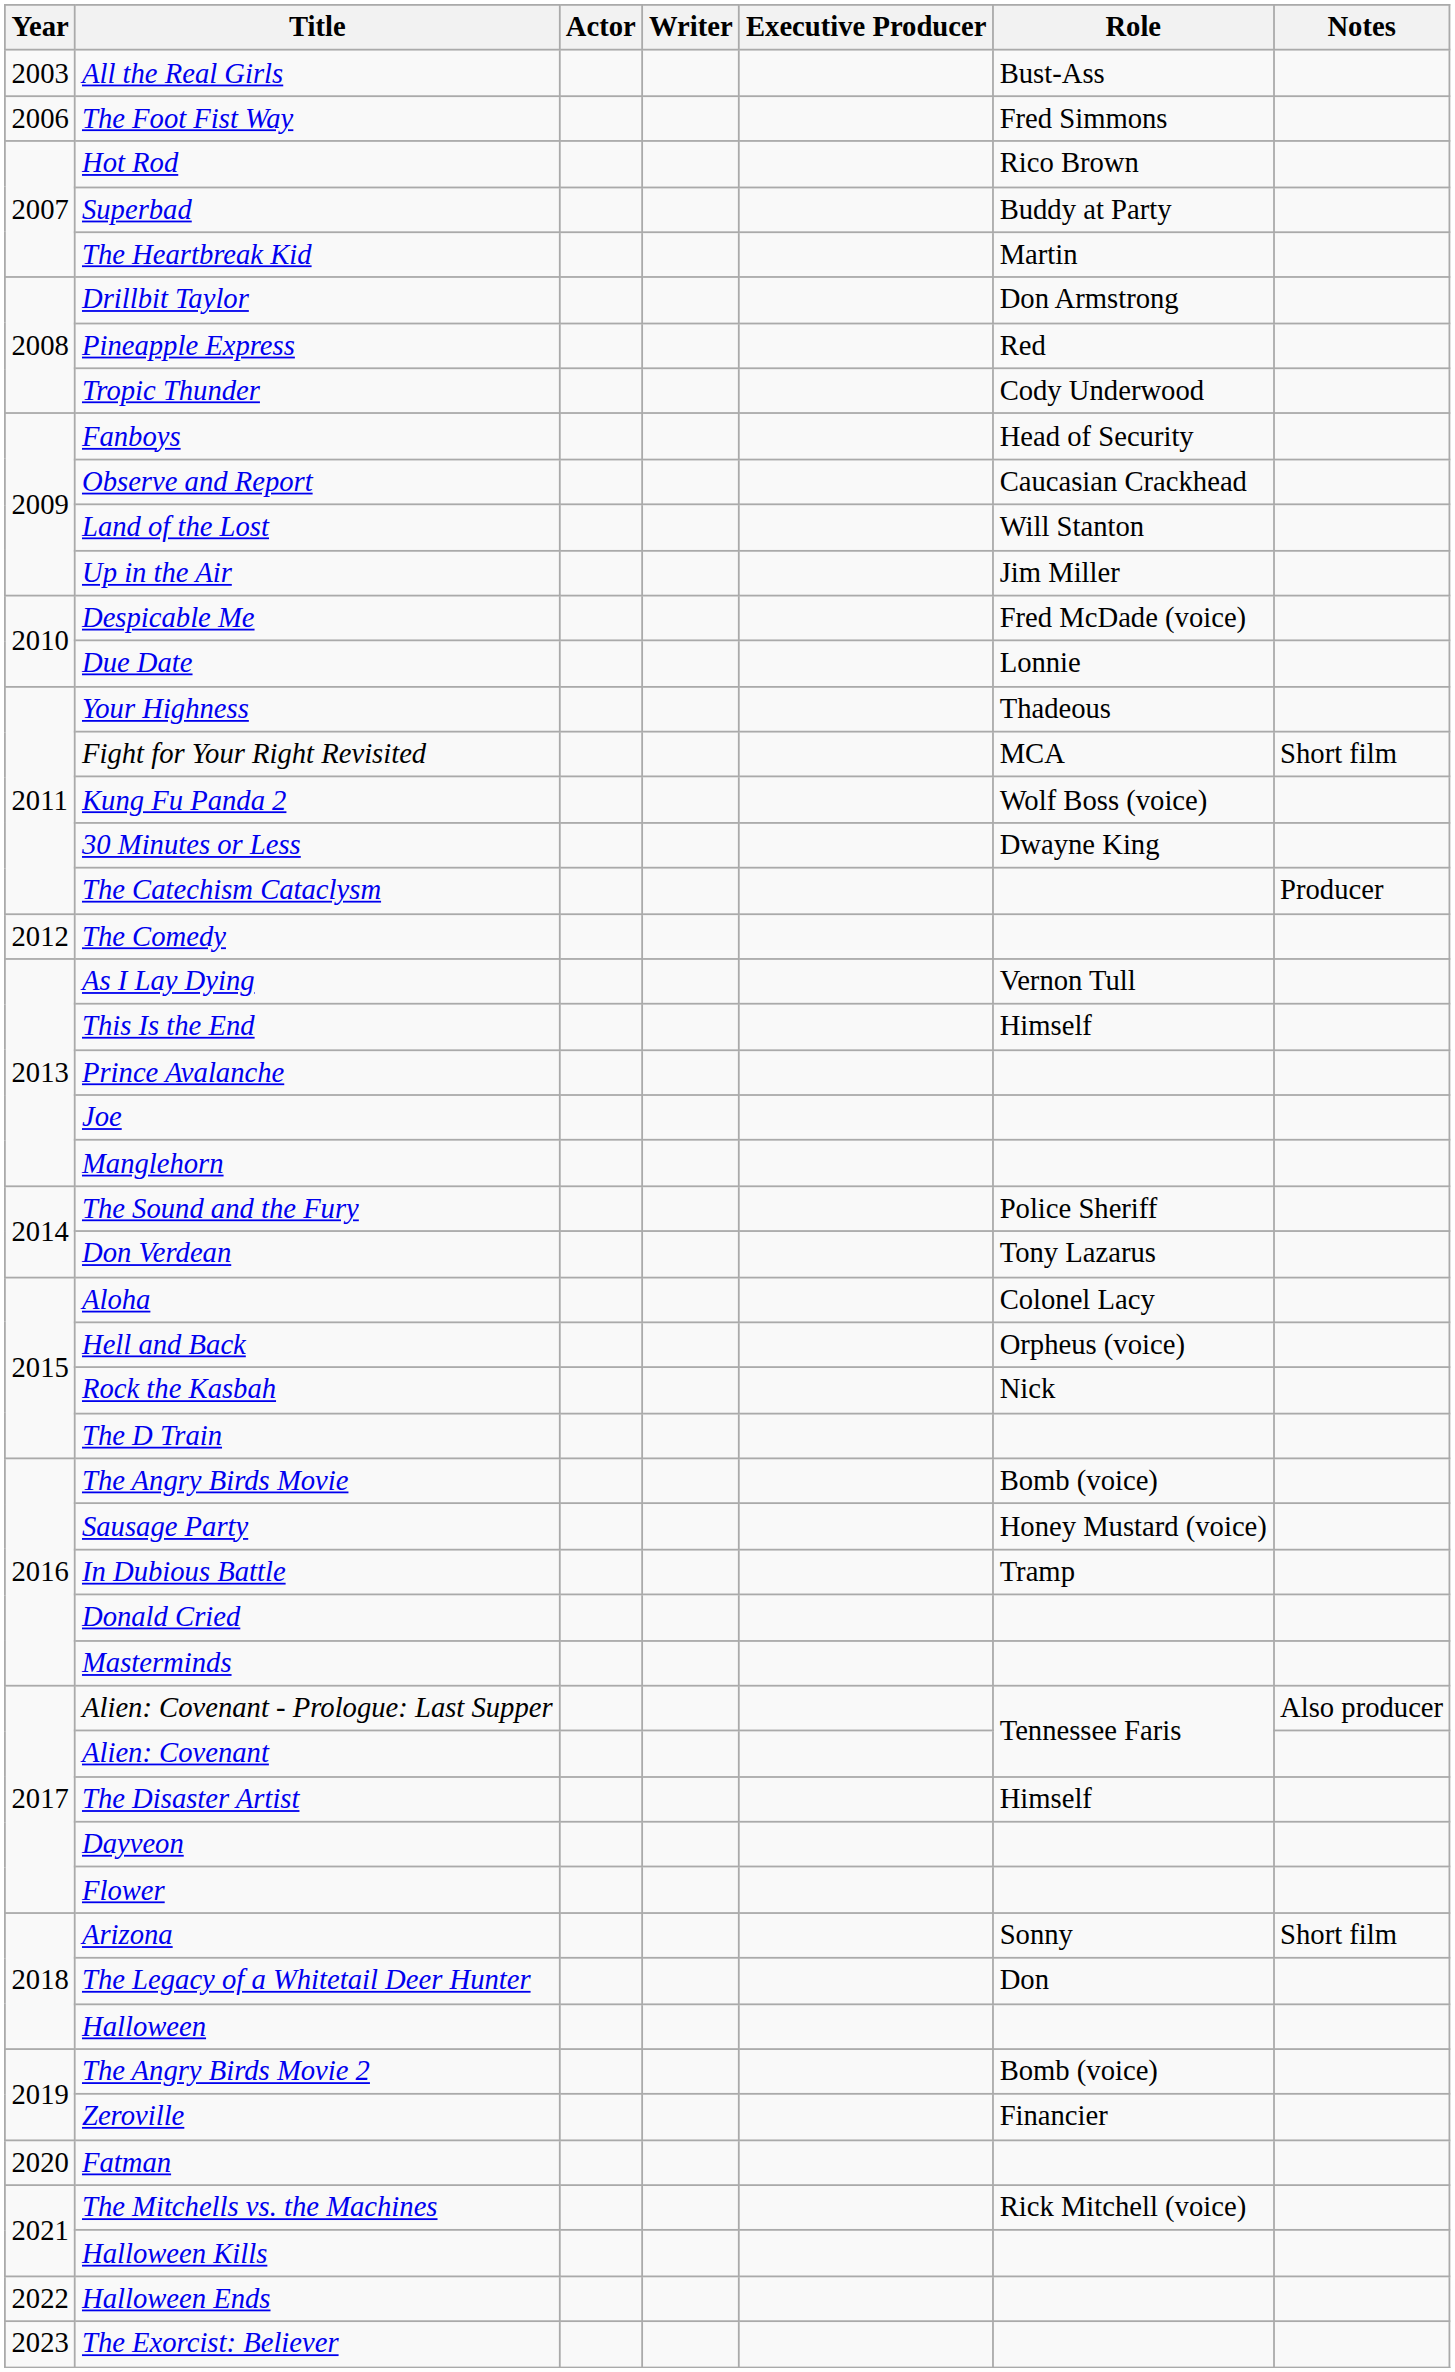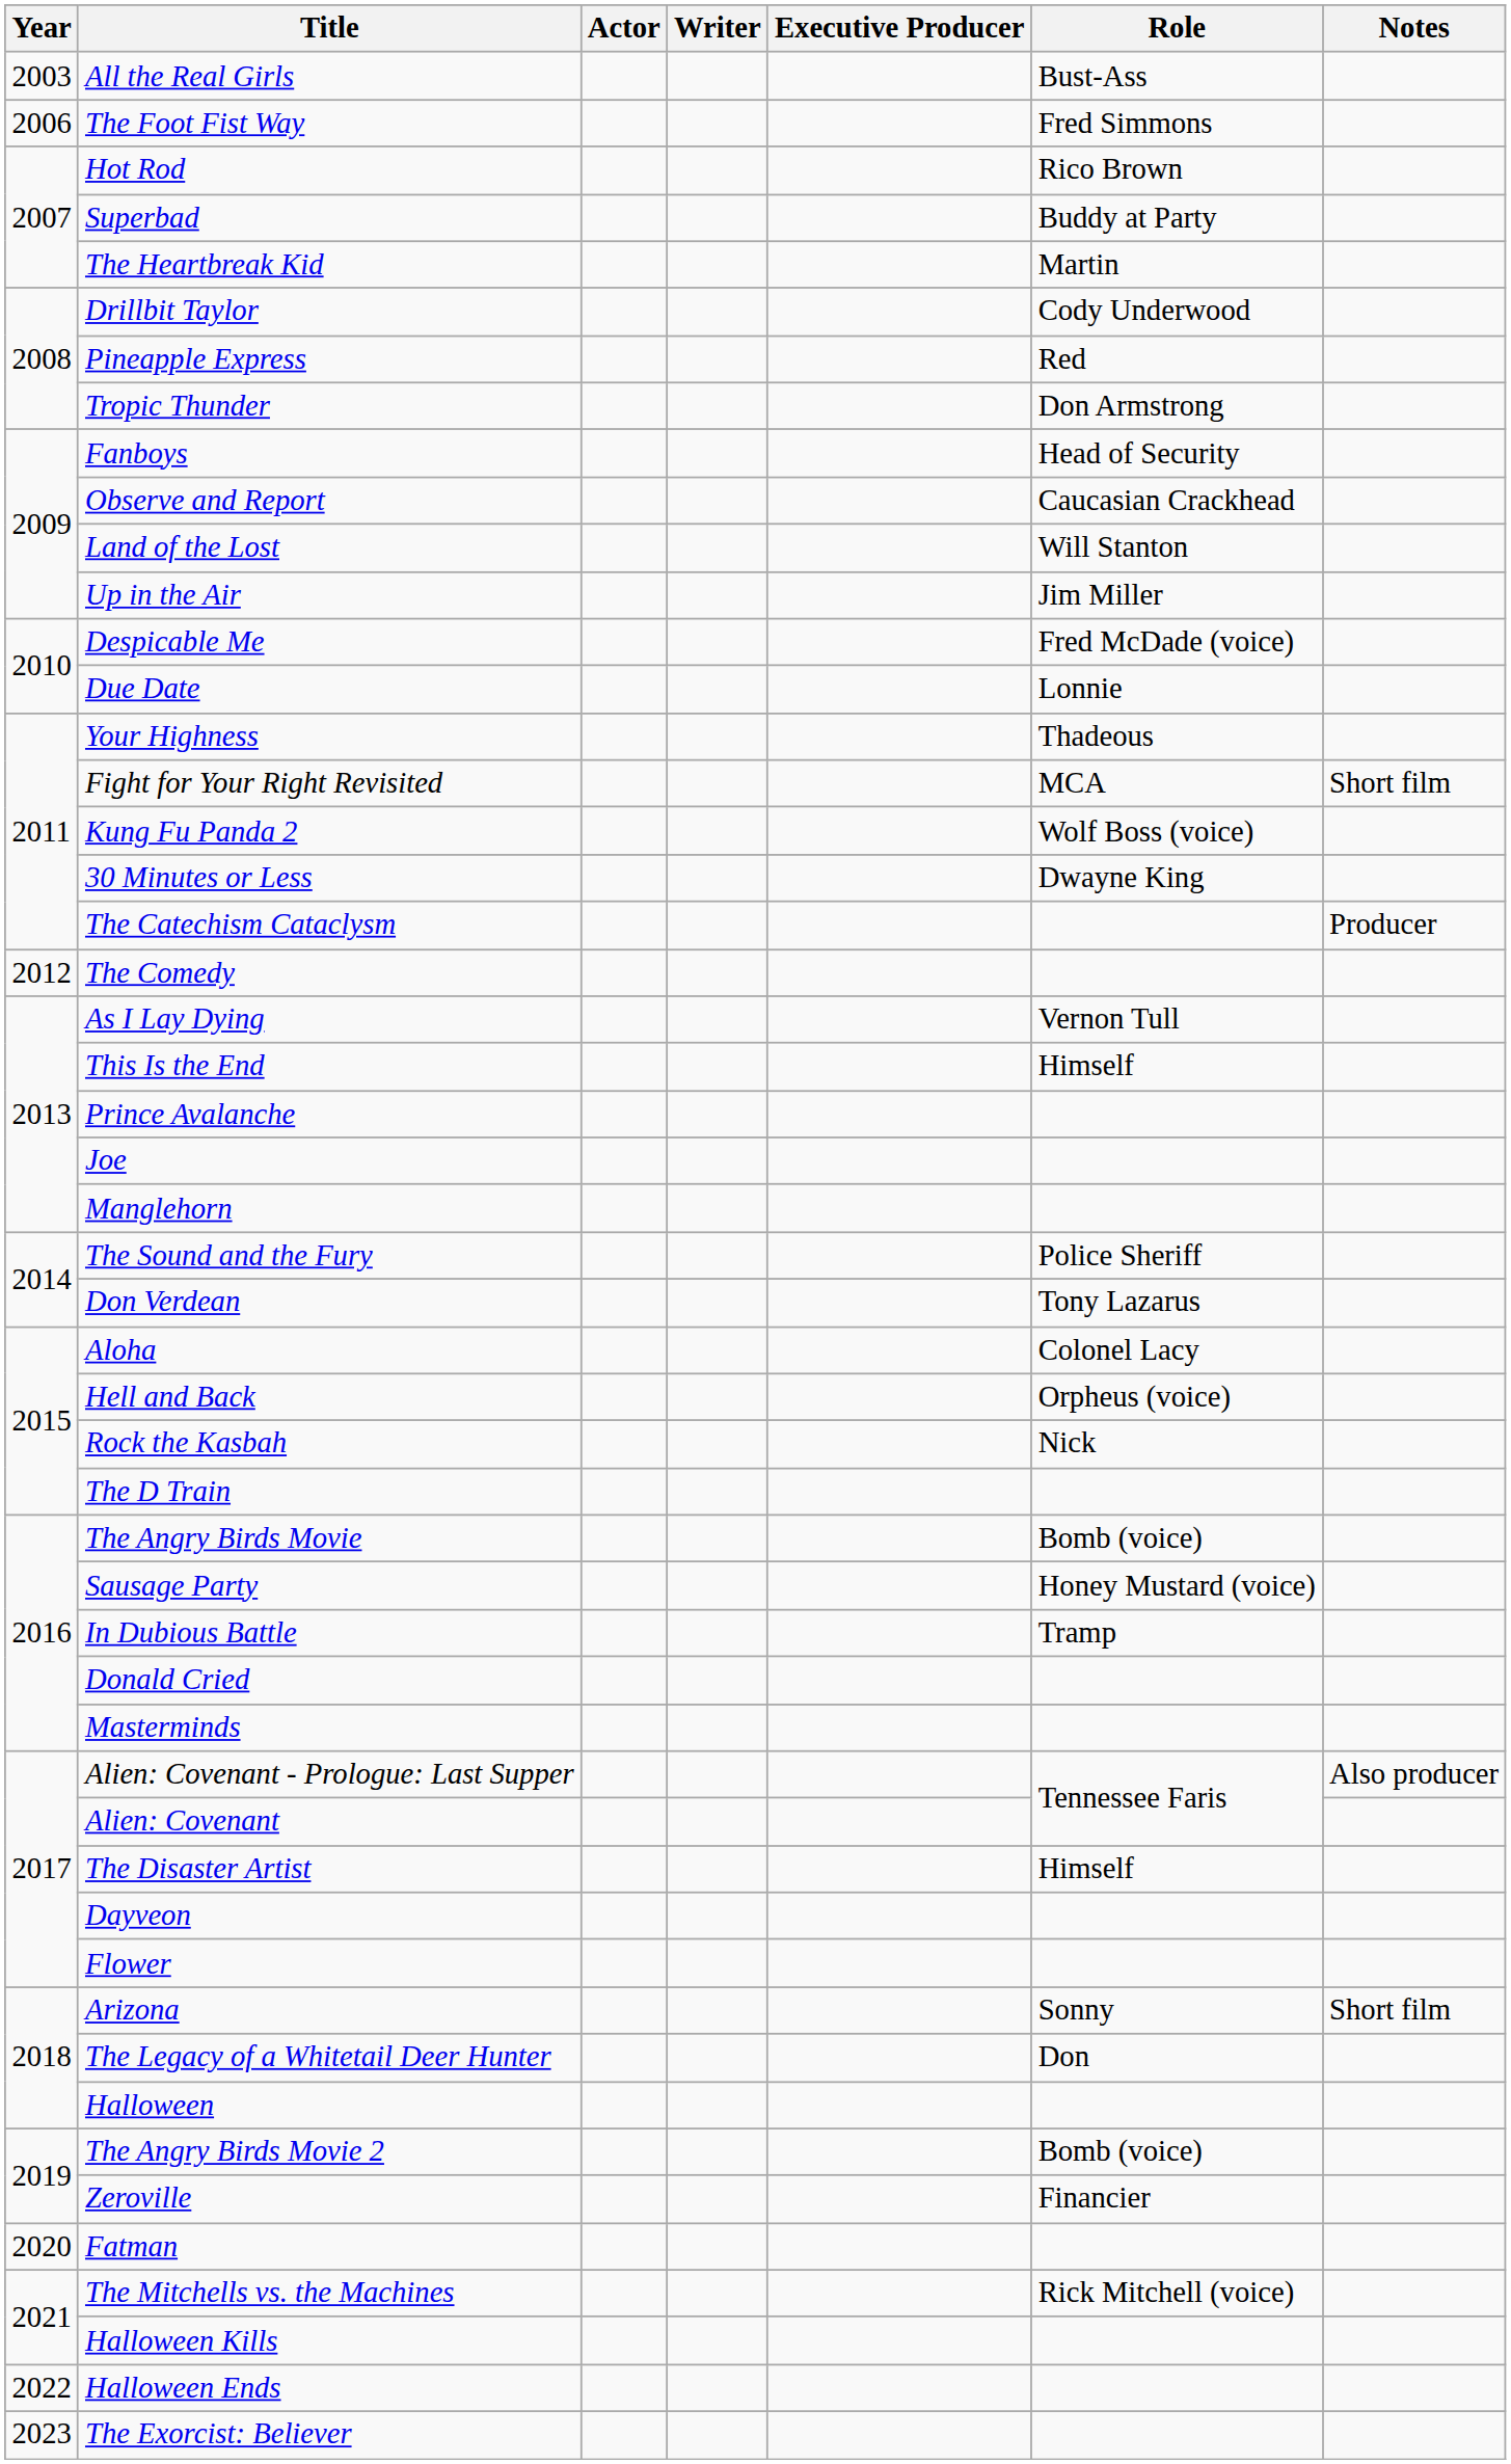 <table class="wikitable sortable plainrowheaders">
 <tr>
 <th scope="col">Year</th>
 <th scope="col">Title</th>
 <th>Actor</th>
 <th>Writer</th>
 <th>Executive Producer</th>
 <th scope="col">Role</th>
 <th scope="col" class=unsortable>Notes</th>
 </tr>
 <tr>
 <td>2003</td>
 <td><em><a href='#'>All the Real Girls</a></em></td>
 <td></td>
 <td></td>
 <td></td>
 <td>Bust-Ass</td>
 <td></td>
 </tr>
 <tr>
 <td>2006</td>
 <td><em><a href='#'>The Foot Fist Way</a></em></td>
 <td></td>
 <td></td>
 <td></td>
 <td>Fred Simmons</td>
 <td></td>
 </tr>
 <tr>
 <td rowspan=3>2007</td>
 <td><em><a href='#'>Hot Rod</a></em></td>
 <td></td>
 <td></td>
 <td></td>
 <td>Rico Brown</td>
 <td></td>
 </tr>
 <tr>
 <td><em><a href='#'>Superbad</a></em></td>
 <td></td>
 <td></td>
 <td></td>
 <td>Buddy at Party</td>
 <td></td>
 </tr>
 <tr>
 <td><em><a href='#'>The Heartbreak Kid</a></em></td>
 <td></td>
 <td></td>
 <td></td>
 <td>Martin</td>
 <td></td>
 </tr>
 <tr>
 <td rowspan=3>2008</td>
 <td><em><a href='#'>Drillbit Taylor</a></em></td>
 <td></td>
 <td></td>
 <td></td>
-<td>Don Armstrong</td>
+<td>Cody Underwood</td>
 <td></td>
 </tr>
 <tr>
 <td><em><a href='#'>Pineapple Express</a></em></td>
 <td></td>
 <td></td>
 <td></td>
 <td>Red</td>
 <td></td>
 </tr>
 <tr>
 <td><em><a href='#'>Tropic Thunder</a></em></td>
 <td></td>
 <td></td>
 <td></td>
-<td>Cody Underwood</td>
+<td>Don Armstrong</td>
 <td></td>
 </tr>
 <tr>
 <td rowspan=4>2009</td>
 <td><em><a href='#'>Fanboys</a></em></td>
 <td></td>
 <td></td>
 <td></td>
 <td>Head of Security</td>
 <td></td>
 </tr>
 <tr>
 <td><em><a href='#'>Observe and Report</a></em></td>
 <td></td>
 <td></td>
 <td></td>
 <td>Caucasian Crackhead</td>
 <td></td>
 </tr>
 <tr>
 <td><em><a href='#'>Land of the Lost</a></em></td>
 <td></td>
 <td></td>
 <td></td>
 <td>Will Stanton</td>
 <td></td>
 </tr>
 <tr>
 <td><em><a href='#'>Up in the Air</a></em></td>
 <td></td>
 <td></td>
 <td></td>
 <td>Jim Miller</td>
 <td></td>
 </tr>
 <tr>
 <td rowspan=2>2010</td>
 <td><em><a href='#'>Despicable Me</a></em></td>
 <td></td>
 <td></td>
 <td></td>
 <td>Fred McDade (voice)</td>
 <td></td>
 </tr>
 <tr>
 <td><em><a href='#'>Due Date</a></em></td>
 <td></td>
 <td></td>
 <td></td>
 <td>Lonnie</td>
 <td></td>
 </tr>
 <tr>
 <td rowspan="5">2011</td>
 <td><em><a href='#'>Your Highness</a></em></td>
 <td></td>
 <td></td>
 <td></td>
 <td>Thadeous</td>
 <td></td>
 </tr>
 <tr>
 <td><em>Fight for Your Right Revisited</em></td>
 <td></td>
 <td></td>
 <td></td>
 <td>MCA</td>
 <td>Short film</td>
 </tr>
 <tr>
 <td><em><a href='#'>Kung Fu Panda 2</a></em></td>
 <td></td>
 <td></td>
 <td></td>
 <td>Wolf Boss (voice)</td>
 <td></td>
 </tr>
 <tr>
 <td><em><a href='#'>30 Minutes or Less</a></em></td>
 <td></td>
 <td></td>
 <td></td>
 <td>Dwayne King</td>
 <td></td>
 </tr>
 <tr>
 <td><em><a href='#'>The Catechism Cataclysm</a></em></td>
 <td></td>
 <td></td>
 <td></td>
 <td></td>
 <td>Producer</td>
 </tr>
 <tr>
 <td>2012</td>
 <td><em><a href='#'>The Comedy</a></em></td>
 <td></td>
 <td></td>
 <td></td>
 <td></td>
 <td></td>
 </tr>
 <tr>
 <td rowspan="5">2013</td>
 <td><em><a href='#'>As I Lay Dying</a></em></td>
 <td></td>
 <td></td>
 <td></td>
 <td>Vernon Tull</td>
 <td></td>
 </tr>
 <tr>
 <td><em><a href='#'>This Is the End</a></em></td>
 <td></td>
 <td></td>
 <td></td>
 <td>Himself</td>
 <td></td>
 </tr>
 <tr>
 <td><em><a href='#'>Prince Avalanche</a></em></td>
 <td></td>
 <td></td>
 <td></td>
 <td></td>
 <td></td>
 </tr>
 <tr>
 <td><em><a href='#'>Joe</a></em></td>
 <td></td>
 <td></td>
 <td></td>
 <td></td>
 <td></td>
 </tr>
 <tr>
 <td><em><a href='#'>Manglehorn</a></em></td>
 <td></td>
 <td></td>
 <td></td>
 <td></td>
 <td></td>
 </tr>
 <tr>
 <td rowspan=2>2014</td>
 <td><em><a href='#'>The Sound and the Fury</a></em></td>
 <td></td>
 <td></td>
 <td></td>
 <td>Police Sheriff</td>
 <td></td>
 </tr>
 <tr>
 <td><em><a href='#'>Don Verdean</a></em></td>
 <td></td>
 <td></td>
 <td></td>
 <td>Tony Lazarus</td>
 <td></td>
 </tr>
 <tr>
 <td rowspan="4">2015</td>
 <td><em><a href='#'>Aloha</a></em></td>
 <td></td>
 <td></td>
 <td></td>
 <td>Colonel Lacy</td>
 <td></td>
 </tr>
 <tr>
 <td><em><a href='#'>Hell and Back</a></em></td>
 <td></td>
 <td></td>
 <td></td>
 <td>Orpheus (voice)</td>
 <td></td>
 </tr>
 <tr>
 <td><em><a href='#'>Rock the Kasbah</a></em></td>
 <td></td>
 <td></td>
 <td></td>
 <td>Nick</td>
 <td></td>
 </tr>
 <tr>
 <td><em><a href='#'>The D Train</a></em></td>
 <td></td>
 <td></td>
 <td></td>
 <td></td>
 <td></td>
 </tr>
 <tr>
 <td rowspan="5">2016</td>
 <td><em><a href='#'>The Angry Birds Movie</a></em></td>
 <td></td>
 <td></td>
 <td></td>
 <td>Bomb (voice)</td>
 <td></td>
 </tr>
 <tr>
 <td><em><a href='#'>Sausage Party</a></em></td>
 <td></td>
 <td></td>
 <td></td>
 <td>Honey Mustard (voice)</td>
 <td></td>
 </tr>
 <tr>
 <td><em><a href='#'>In Dubious Battle</a></em></td>
 <td></td>
 <td></td>
 <td></td>
 <td>Tramp</td>
 <td></td>
 </tr>
 <tr>
 <td><em><a href='#'>Donald Cried</a></em></td>
 <td></td>
 <td></td>
 <td></td>
 <td></td>
 <td></td>
 </tr>
 <tr>
 <td><em><a href='#'>Masterminds</a></em></td>
 <td></td>
 <td></td>
 <td></td>
 <td></td>
 <td></td>
 </tr>
 <tr>
 <td rowspan="5">2017</td>
 <td><em>Alien: Covenant - Prologue: Last Supper</em></td>
 <td></td>
 <td></td>
 <td></td>
 <td rowspan="2">Tennessee Faris</td>
 <td>Also producer</td>
 </tr>
 <tr>
 <td><em><a href='#'>Alien: Covenant</a></em></td>
 <td></td>
 <td></td>
 <td></td>
 <td></td>
 </tr>
 <tr>
 <td><em><a href='#'>The Disaster Artist</a></em></td>
 <td></td>
 <td></td>
 <td></td>
 <td>Himself</td>
 <td></td>
 </tr>
 <tr>
 <td><em><a href='#'>Dayveon</a></em></td>
 <td></td>
 <td></td>
 <td></td>
 <td></td>
 <td></td>
 </tr>
 <tr>
 <td><em><a href='#'>Flower</a></em></td>
 <td></td>
 <td></td>
 <td></td>
 <td></td>
 <td></td>
 </tr>
 <tr>
 <td rowspan=3>2018</td>
 <td><em><a href='#'>Arizona</a></em></td>
 <td></td>
 <td></td>
 <td></td>
 <td>Sonny</td>
 <td>Short film</td>
 </tr>
 <tr>
 <td><em><a href='#'>The Legacy of a Whitetail Deer Hunter</a></em></td>
 <td></td>
 <td></td>
 <td></td>
 <td>Don</td>
 <td></td>
 </tr>
 <tr>
 <td><em><a href='#'>Halloween</a></em></td>
 <td></td>
 <td></td>
 <td></td>
 <td></td>
 <td></td>
 </tr>
 <tr>
 <td rowspan=2>2019</td>
 <td><em><a href='#'>The Angry Birds Movie 2</a></em></td>
 <td></td>
 <td></td>
 <td></td>
 <td>Bomb (voice)</td>
 <td></td>
 </tr>
 <tr>
 <td><em><a href='#'>Zeroville</a></em></td>
 <td></td>
 <td></td>
 <td></td>
 <td>Financier</td>
 <td></td>
 </tr>
 <tr>
 <td>2020</td>
 <td><em><a href='#'>Fatman</a></em></td>
 <td></td>
 <td></td>
 <td></td>
 <td></td>
 <td></td>
 </tr>
 <tr>
 <td rowspan=2>2021</td>
 <td><em><a href='#'>The Mitchells vs. the Machines</a></em></td>
 <td></td>
 <td></td>
 <td></td>
 <td>Rick Mitchell (voice)</td>
 <td></td>
 </tr>
 <tr>
 <td><em><a href='#'>Halloween Kills</a></em></td>
 <td></td>
 <td></td>
 <td></td>
 <td></td>
 <td></td>
 </tr>
 <tr>
 <td>2022</td>
 <td><em><a href='#'>Halloween Ends</a></em></td>
 <td></td>
 <td></td>
 <td></td>
 <td></td>
 <td></td>
 </tr>
 <tr>
 <td>2023</td>
 <td><em><a href='#'>The Exorcist: Believer</a></em></td>
 <td></td>
 <td></td>
 <td></td>
 <td></td>
 <td></td>
 </tr>
 <tr>
 </tr>
 </table>
